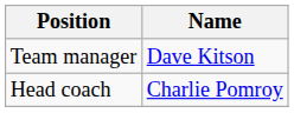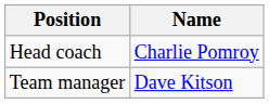 <table class="wikitable">
 <tr>
 <th>Position</th>
 <th>Name</th>
 </tr>
 <tr>
+<td>Head coach</td>
+<td> <a href='#'>Charlie Pomroy</a></td>
+</tr>
+<tr>
 <td>Team manager</td>
 <td> <a href='#'>Dave Kitson</a></td>
 </tr>
 <tr>
-<td>Head coach</td>
-<td> <a href='#'>Charlie Pomroy</a></td>
-</tr>
-<tr>
 </tr>
 </table>
